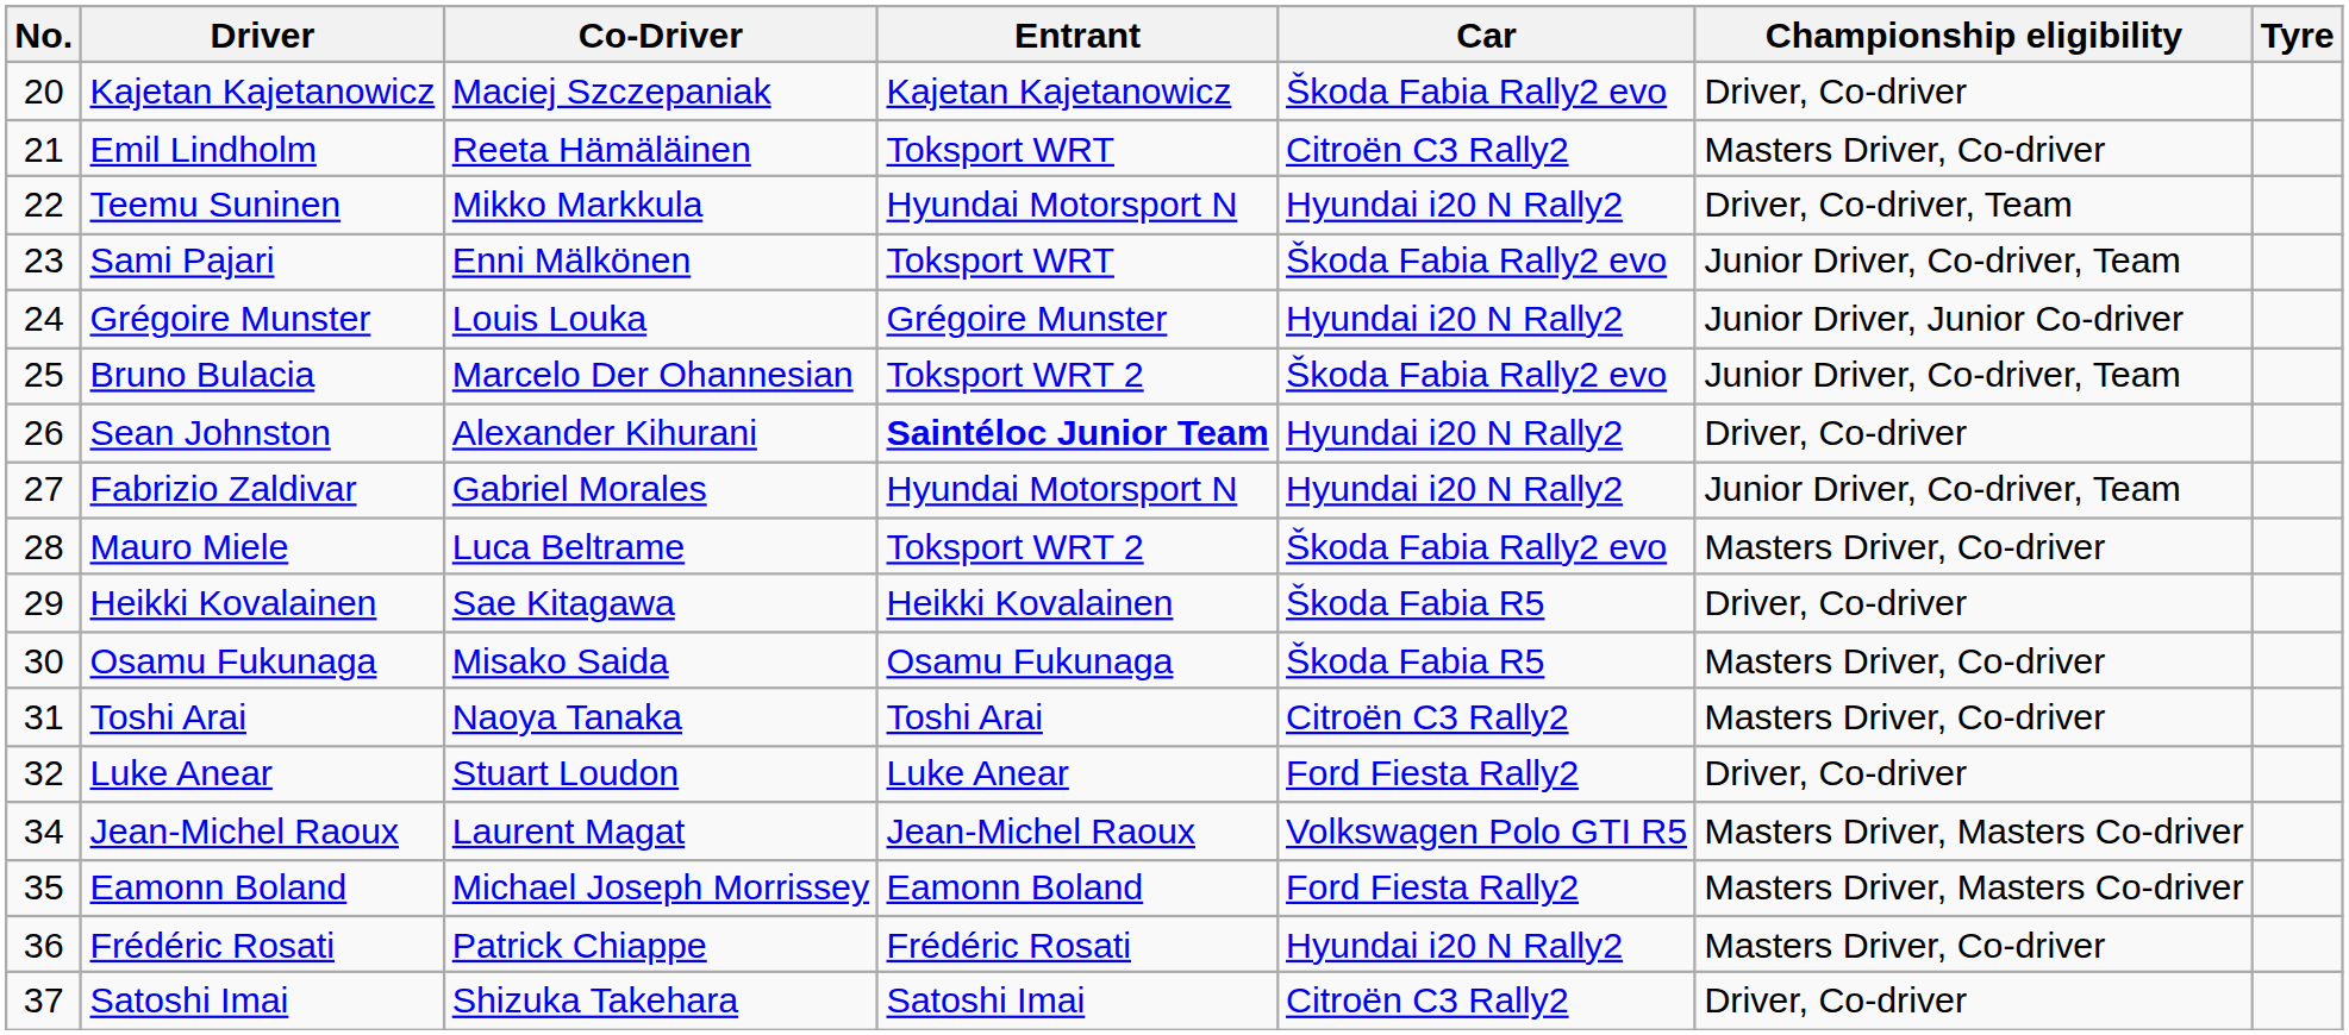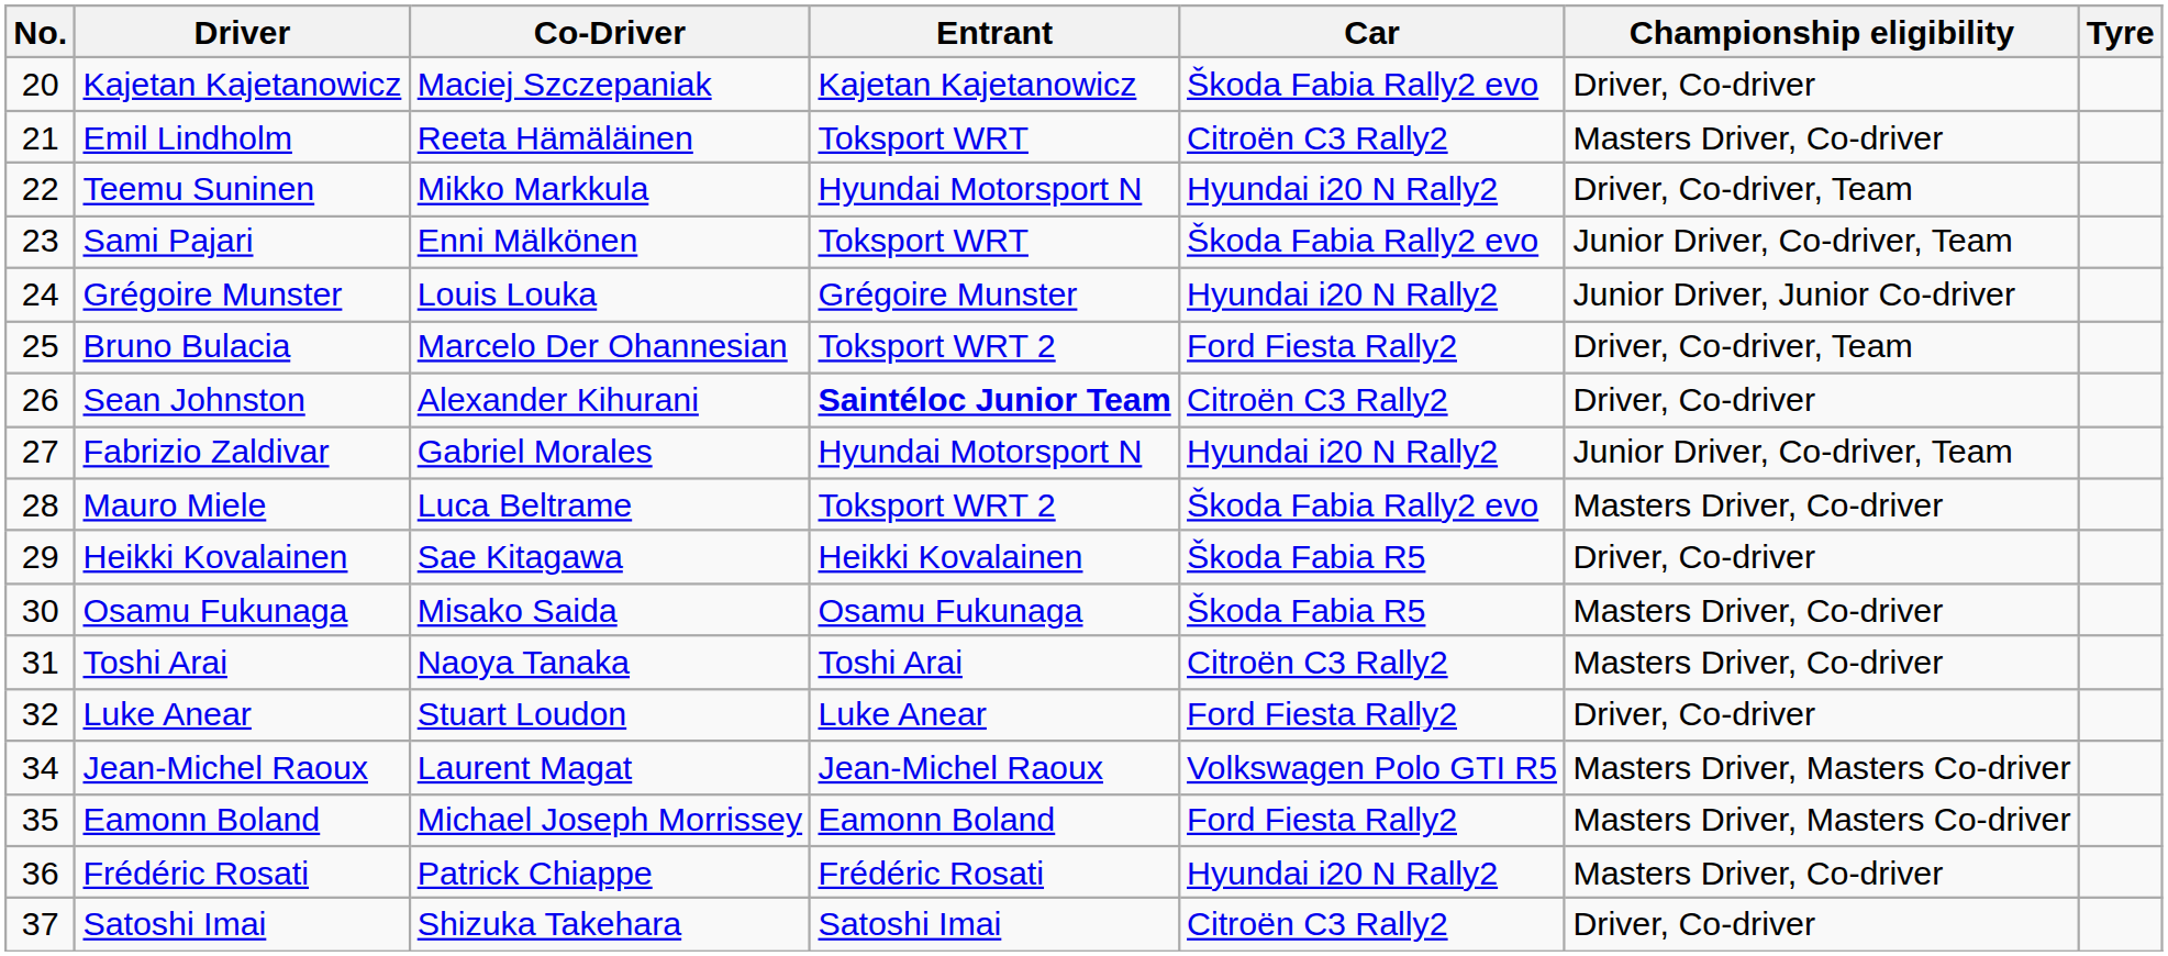 <table class="wikitable" style="font-size: 85%;">
 <tr>
 <th>No.</th>
 <th>Driver</th>
 <th>Co-Driver</th>
 <th>Entrant</th>
 <th>Car</th>
 <th>Championship eligibility</th>
 <th>Tyre</th>
 </tr>
 <tr>
 <td align="center">20</td>
 <td> <a href='#'>Kajetan Kajetanowicz</a></td>
 <td> <a href='#'>Maciej Szczepaniak</a></td>
 <td> <a href='#'>Kajetan Kajetanowicz</a></td>
 <td><a href='#'>Škoda Fabia Rally2 evo</a></td>
 <td>Driver, Co-driver</td>
 <td align="center"></td>
 </tr>
 <tr>
 <td align="center">21</td>
 <td> <a href='#'>Emil Lindholm</a></td>
 <td> <a href='#'>Reeta Hämäläinen</a></td>
 <td> <a href='#'>Toksport WRT</a></td>
 <td><a href='#'>Citroën C3 Rally2</a></td>
 <td>Masters Driver, Co-driver</td>
 <td align="center"></td>
 </tr>
 <tr>
 <td align="center">22</td>
 <td> <a href='#'>Teemu Suninen</a></td>
 <td> <a href='#'>Mikko Markkula</a></td>
 <td> <a href='#'>Hyundai Motorsport N</a></td>
 <td><a href='#'>Hyundai i20 N Rally2</a></td>
 <td>Driver, Co-driver, Team</td>
 <td align="center"></td>
 </tr>
 <tr>
 <td align="center">23</td>
 <td> <a href='#'>Sami Pajari</a></td>
 <td> <a href='#'>Enni Mälkönen</a></td>
 <td> <a href='#'>Toksport WRT</a></td>
 <td><a href='#'>Škoda Fabia Rally2 evo</a></td>
 <td>Junior Driver, Co-driver, Team</td>
 <td align="center"></td>
 </tr>
 <tr>
 <td align="center">24</td>
 <td> <a href='#'>Grégoire Munster</a></td>
 <td> <a href='#'>Louis Louka</a></td>
 <td> <a href='#'>Grégoire Munster</a></td>
 <td><a href='#'>Hyundai i20 N Rally2</a></td>
 <td>Junior Driver, Junior Co-driver</td>
 <td align="center"></td>
 </tr>
 <tr>
 <td align="center">25</td>
 <td> <a href='#'>Bruno Bulacia</a></td>
 <td> <a href='#'>Marcelo Der Ohannesian</a></td>
 <td> <a href='#'>Toksport WRT 2</a></td>
-<td><a href='#'>Škoda Fabia Rally2 evo</a></td>
-<td>Junior Driver, Co-driver, Team</td>
+<td><a href='#'>Ford Fiesta Rally2</a></td>
+<td>Driver, Co-driver, Team</td>
 <td align="center"></td>
 </tr>
 <tr>
 <td align="center">26</td>
 <td> <a href='#'>Sean Johnston</a></td>
 <td> <a href='#'>Alexander Kihurani</a></td>
 <td><strong> <a href='#'>Saintéloc Junior Team</a></strong></td>
-<td><a href='#'>Hyundai i20 N Rally2</a></td>
+<td><a href='#'>Citroën C3 Rally2</a></td>
 <td>Driver, Co-driver</td>
 <td align="center"></td>
 </tr>
 <tr>
 <td align="center">27</td>
 <td> <a href='#'>Fabrizio Zaldivar</a></td>
 <td> <a href='#'>Gabriel Morales</a></td>
 <td> <a href='#'>Hyundai Motorsport N</a></td>
 <td><a href='#'>Hyundai i20 N Rally2</a></td>
 <td>Junior Driver, Co-driver, Team</td>
 <td align="center"></td>
 </tr>
 <tr>
 <td align="center">28</td>
 <td> <a href='#'>Mauro Miele</a></td>
 <td> <a href='#'>Luca Beltrame</a></td>
 <td> <a href='#'>Toksport WRT 2</a></td>
 <td><a href='#'>Škoda Fabia Rally2 evo</a></td>
 <td>Masters Driver, Co-driver</td>
 <td align="center"></td>
 </tr>
 <tr>
 <td align="center">29</td>
 <td> <a href='#'>Heikki Kovalainen</a></td>
 <td> <a href='#'>Sae Kitagawa</a></td>
 <td> <a href='#'>Heikki Kovalainen</a></td>
 <td><a href='#'>Škoda Fabia R5</a></td>
 <td>Driver, Co-driver</td>
 <td align="center"></td>
 </tr>
 <tr>
 <td align="center">30</td>
 <td> <a href='#'>Osamu Fukunaga</a></td>
 <td> <a href='#'>Misako Saida</a></td>
 <td> <a href='#'>Osamu Fukunaga</a></td>
 <td><a href='#'>Škoda Fabia R5</a></td>
 <td>Masters Driver, Co-driver</td>
 <td align="center"></td>
 </tr>
 <tr>
 <td align="center">31</td>
 <td> <a href='#'>Toshi Arai</a></td>
 <td> <a href='#'>Naoya Tanaka</a></td>
 <td> <a href='#'>Toshi Arai</a></td>
 <td><a href='#'>Citroën C3 Rally2</a></td>
 <td>Masters Driver, Co-driver</td>
 <td align="center"></td>
 </tr>
 <tr>
 <td align="center">32</td>
 <td> <a href='#'>Luke Anear</a></td>
 <td> <a href='#'>Stuart Loudon</a></td>
 <td> <a href='#'>Luke Anear</a></td>
 <td><a href='#'>Ford Fiesta Rally2</a></td>
 <td>Driver, Co-driver</td>
 <td align="center"></td>
 </tr>
 <tr>
 <td align="center">34</td>
 <td> <a href='#'>Jean-Michel Raoux</a></td>
 <td> <a href='#'>Laurent Magat</a></td>
 <td> <a href='#'>Jean-Michel Raoux</a></td>
 <td><a href='#'>Volkswagen Polo GTI R5</a></td>
 <td>Masters Driver, Masters Co-driver</td>
 <td align="center"></td>
 </tr>
 <tr>
 <td align="center">35</td>
 <td> <a href='#'>Eamonn Boland</a></td>
 <td> <a href='#'>Michael Joseph Morrissey</a></td>
 <td> <a href='#'>Eamonn Boland</a></td>
 <td><a href='#'>Ford Fiesta Rally2</a></td>
 <td>Masters Driver, Masters Co-driver</td>
 <td align="center"></td>
 </tr>
 <tr>
 <td align="center">36</td>
 <td> <a href='#'>Frédéric Rosati</a></td>
 <td> <a href='#'>Patrick Chiappe</a></td>
 <td> <a href='#'>Frédéric Rosati</a></td>
 <td><a href='#'>Hyundai i20 N Rally2</a></td>
 <td>Masters Driver, Co-driver</td>
 <td align="center"></td>
 </tr>
 <tr>
 <td align="center">37</td>
 <td> <a href='#'>Satoshi Imai</a></td>
 <td> <a href='#'>Shizuka Takehara</a></td>
 <td> <a href='#'>Satoshi Imai</a></td>
 <td><a href='#'>Citroën C3 Rally2</a></td>
 <td>Driver, Co-driver</td>
 <td align="center"></td>
 </tr>
 <tr>
 </tr>
 </table>
